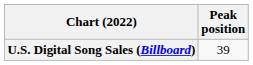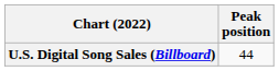 <table class="wikitable plainrowheaders" style="text-align:center">
 <tr>
 <th scope="col">Chart (2022)</th>
 <th scope="col">Peak<br>position</th>
 </tr>
 <tr>
 <th scope="row">U.S. Digital Song Sales (<em><a href='#'>Billboard</a></em>)</th>
-<td>39</td>
+<td>44</td>
 </tr>
 </table>
